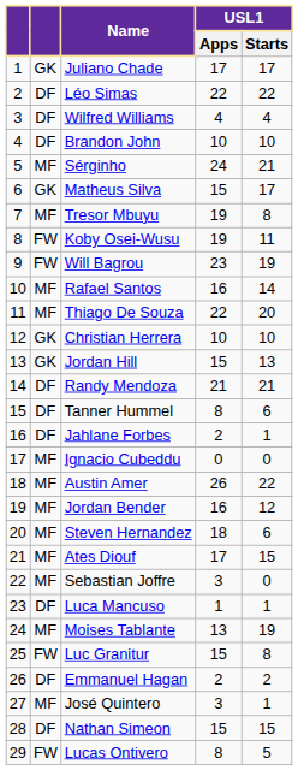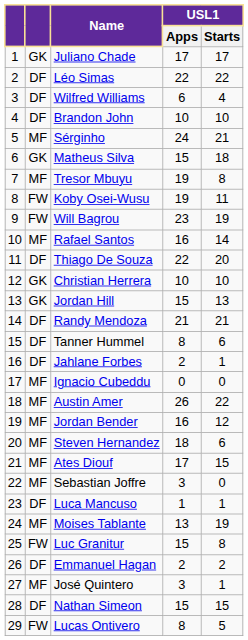 <table class="wikitable sortable" style="text-align:center">
 <tr>
 <th rowspan="2" style="background:#5E299A; color:white; border:2px solid #F8E196;"></th>
 <th rowspan="2" style="background:#5E299A; color:white; border:2px solid #F8E196;"></th>
 <th rowspan="2" style="background:#5E299A; color:white; border:2px solid #F8E196;">Name</th>
 <th colspan="2" style="width:60px; background:#5E299A; color:white; border:2px solid #F8E196;">USL1</th>
 </tr>
 <tr>
 <th>Apps</th>
 <th>Starts</th>
 </tr>
 <tr>
 <td>1</td>
 <td>GK</td>
 <td align="left"> <a href='#'>Juliano Chade</a></td>
 <td>17</td>
 <td>17</td>
 </tr>
 <tr>
 <td>2</td>
 <td>DF</td>
 <td align="left"> <a href='#'>Léo Simas</a></td>
 <td>22</td>
 <td>22</td>
 </tr>
 <tr>
 <td>3</td>
 <td>DF</td>
 <td align="left"> <a href='#'>Wilfred Williams</a></td>
-<td>4</td>
+<td>6</td>
 <td>4</td>
 </tr>
 <tr>
 <td>4</td>
 <td>DF</td>
 <td align="left"> <a href='#'>Brandon John</a></td>
 <td>10</td>
 <td>10</td>
 </tr>
 <tr>
 <td>5</td>
 <td>MF</td>
 <td align="left"> <a href='#'>Sérginho</a></td>
 <td>24</td>
 <td>21</td>
 </tr>
 <tr>
 <td>6</td>
 <td>GK</td>
 <td align="left"> <a href='#'>Matheus Silva</a></td>
 <td>15</td>
-<td>17</td>
+<td>18</td>
 </tr>
 <tr>
 <td>7</td>
 <td>MF</td>
 <td align="left"> <a href='#'>Tresor Mbuyu</a></td>
 <td>19</td>
 <td>8</td>
 </tr>
 <tr>
 <td>8</td>
 <td>FW</td>
 <td align="left"> <a href='#'>Koby Osei-Wusu</a></td>
 <td>19</td>
 <td>11</td>
 </tr>
 <tr>
 <td>9</td>
 <td>FW</td>
 <td align="left"> <a href='#'>Will Bagrou</a></td>
 <td>23</td>
 <td>19</td>
 </tr>
 <tr>
 <td>10</td>
 <td>MF</td>
 <td align="left"> <a href='#'>Rafael Santos</a></td>
 <td>16</td>
 <td>14</td>
 </tr>
 <tr>
 <td>11</td>
-<td>MF</td>
+<td>DF</td>
 <td align="left"> <a href='#'>Thiago De Souza</a></td>
 <td>22</td>
 <td>20</td>
 </tr>
 <tr>
 <td>12</td>
 <td>GK</td>
 <td align="left"> <a href='#'>Christian Herrera</a></td>
 <td>10</td>
 <td>10</td>
 </tr>
 <tr>
 <td>13</td>
 <td>GK</td>
 <td align="left"> <a href='#'>Jordan Hill</a></td>
 <td>15</td>
 <td>13</td>
 </tr>
 <tr>
 <td>14</td>
 <td>DF</td>
 <td align="left"> <a href='#'>Randy Mendoza</a></td>
 <td>21</td>
 <td>21</td>
 </tr>
 <tr>
 <td>15</td>
 <td>DF</td>
 <td align="left"> Tanner Hummel</td>
 <td>8</td>
 <td>6</td>
 </tr>
 <tr>
 <td>16</td>
 <td>DF</td>
 <td align="left"> <a href='#'>Jahlane Forbes</a></td>
 <td>2</td>
 <td>1</td>
 </tr>
 <tr>
 <td>17</td>
 <td>MF</td>
 <td align="left"> <a href='#'>Ignacio Cubeddu</a></td>
 <td>0</td>
 <td>0</td>
 </tr>
 <tr>
 <td>18</td>
 <td>MF</td>
 <td align="left"> <a href='#'>Austin Amer</a></td>
 <td>26</td>
 <td>22</td>
 </tr>
 <tr>
 <td>19</td>
 <td>MF</td>
 <td align="left"> <a href='#'>Jordan Bender</a></td>
 <td>16</td>
 <td>12</td>
 </tr>
 <tr>
 <td>20</td>
 <td>MF</td>
 <td align="left"> <a href='#'>Steven Hernandez</a></td>
 <td>18</td>
 <td>6</td>
 </tr>
 <tr>
 <td>21</td>
 <td>MF</td>
 <td align="left"> <a href='#'>Ates Diouf</a></td>
 <td>17</td>
 <td>15</td>
 </tr>
 <tr>
 <td>22</td>
 <td>MF</td>
 <td align="left"> Sebastian Joffre</td>
 <td>3</td>
 <td>0</td>
 </tr>
 <tr>
 <td>23</td>
 <td>DF</td>
 <td align="left"> <a href='#'>Luca Mancuso</a></td>
 <td>1</td>
 <td>1</td>
 </tr>
 <tr>
 <td>24</td>
 <td>MF</td>
 <td align="left"> <a href='#'>Moises Tablante</a></td>
 <td>13</td>
 <td>19</td>
 </tr>
 <tr>
 <td>25</td>
 <td>FW</td>
 <td align="left"> <a href='#'>Luc Granitur</a></td>
 <td>15</td>
 <td>8</td>
 </tr>
 <tr>
 <td>26</td>
 <td>DF</td>
 <td align="left"> <a href='#'>Emmanuel Hagan</a></td>
 <td>2</td>
 <td>2</td>
 </tr>
 <tr>
 <td>27</td>
 <td>MF</td>
 <td align="left"> José Quintero</td>
 <td>3</td>
 <td>1</td>
 </tr>
 <tr>
 <td>28</td>
 <td>DF</td>
 <td align="left"> <a href='#'>Nathan Simeon</a></td>
 <td>15</td>
 <td>15</td>
 </tr>
 <tr>
 <td>29</td>
 <td>FW</td>
 <td align="left"> <a href='#'>Lucas Ontivero</a></td>
 <td>8</td>
 <td>5</td>
 </tr>
 </table>
